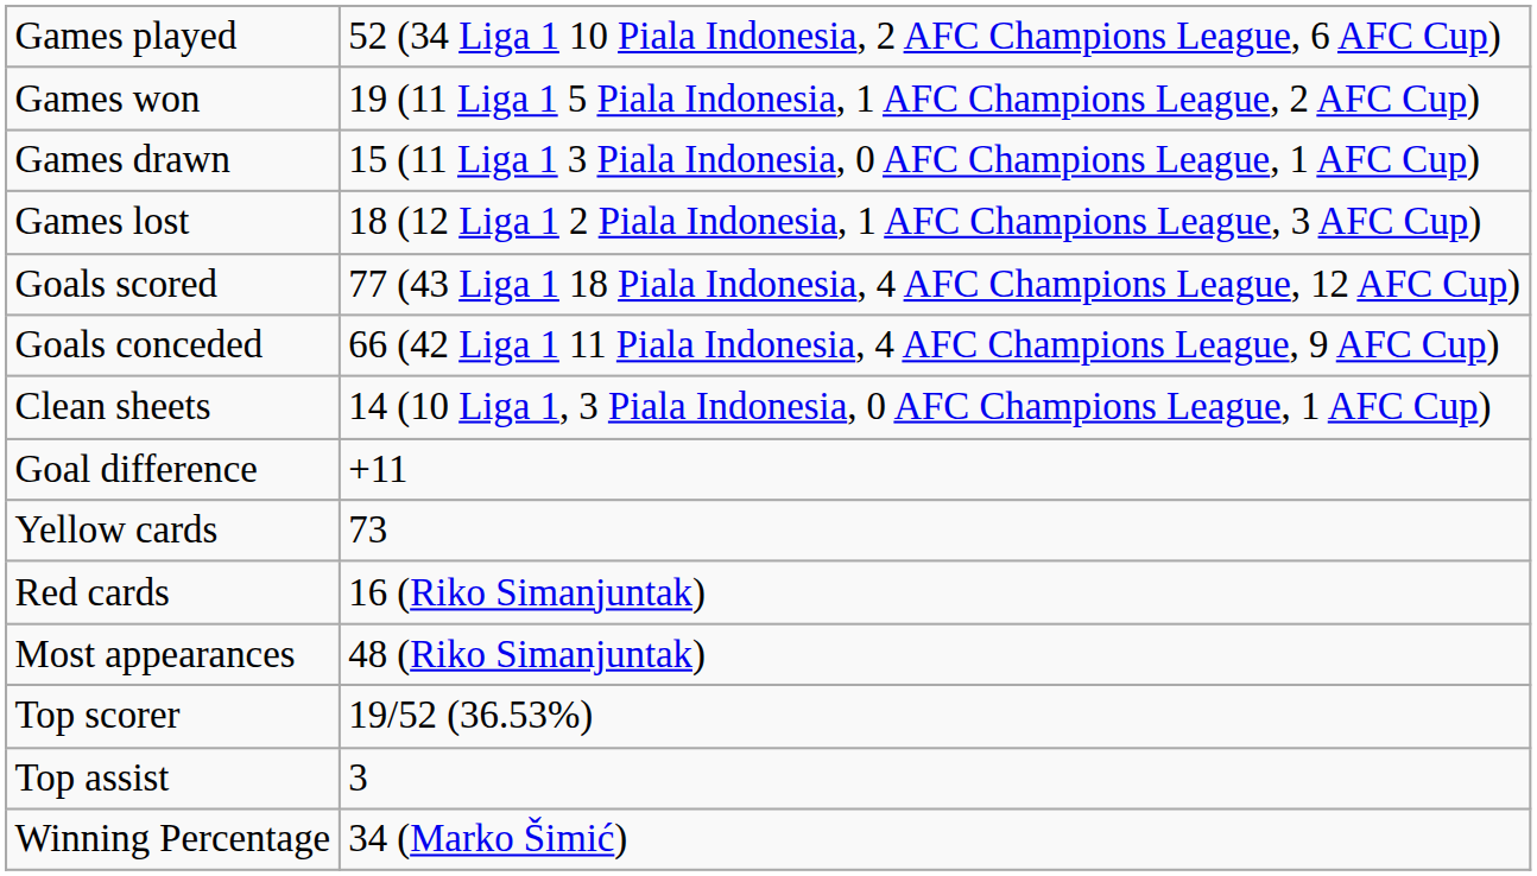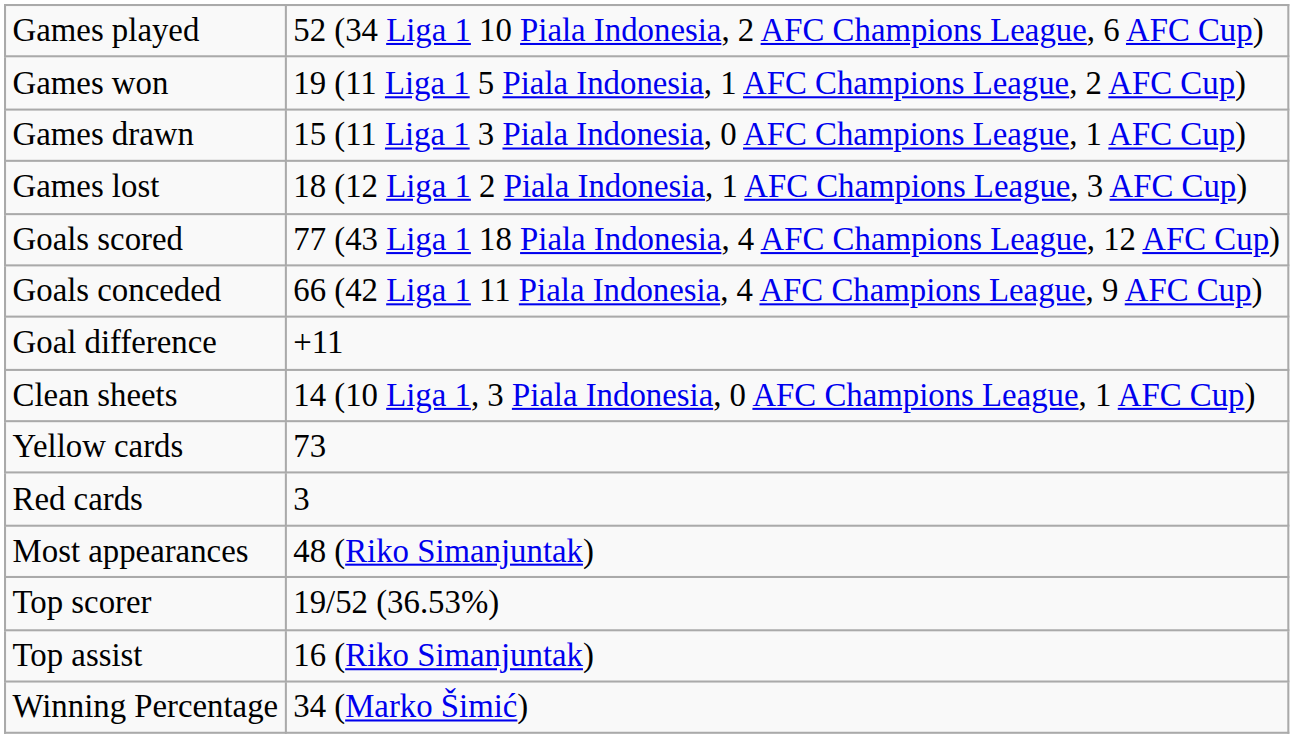 <table class="wikitable">
 <tr>
 <td>Games played</td>
 <td>52 (34 <a href='#'>Liga 1</a> 10 <a href='#'>Piala Indonesia</a>, 2 <a href='#'>AFC Champions League</a>, 6 <a href='#'>AFC Cup</a>)</td>
 </tr>
 <tr>
 <td>Games won</td>
 <td>19 (11 <a href='#'>Liga 1</a> 5 <a href='#'>Piala Indonesia</a>, 1 <a href='#'>AFC Champions League</a>, 2 <a href='#'>AFC Cup</a>)</td>
 </tr>
 <tr>
 <td>Games drawn</td>
 <td>15 (11 <a href='#'>Liga 1</a> 3 <a href='#'>Piala Indonesia</a>, 0 <a href='#'>AFC Champions League</a>, 1 <a href='#'>AFC Cup</a>)</td>
 </tr>
 <tr>
 <td>Games lost</td>
 <td>18 (12 <a href='#'>Liga 1</a> 2 <a href='#'>Piala Indonesia</a>, 1 <a href='#'>AFC Champions League</a>, 3 <a href='#'>AFC Cup</a>)</td>
 </tr>
 <tr>
 <td>Goals scored</td>
 <td>77 (43 <a href='#'>Liga 1</a> 18 <a href='#'>Piala Indonesia</a>, 4 <a href='#'>AFC Champions League</a>, 12 <a href='#'>AFC Cup</a>)</td>
 </tr>
 <tr>
 <td>Goals conceded</td>
 <td>66 (42 <a href='#'>Liga 1</a> 11 <a href='#'>Piala Indonesia</a>, 4 <a href='#'>AFC Champions League</a>, 9 <a href='#'>AFC Cup</a>)</td>
 </tr>
 <tr>
+<td>Goal difference</td>
+<td>+11</td>
+</tr>
+<tr>
 <td>Clean sheets</td>
 <td>14 (10 <a href='#'>Liga 1</a>, 3 <a href='#'>Piala Indonesia</a>, 0 <a href='#'>AFC Champions League</a>, 1 <a href='#'>AFC Cup</a>)</td>
-</tr>
-<tr>
-<td>Goal difference</td>
-<td>+11</td>
 </tr>
 <tr>
 <td>Yellow cards</td>
 <td>73</td>
 </tr>
 <tr>
 <td>Red cards</td>
-<td>16 (<a href='#'>Riko Simanjuntak</a>)</td>
+<td>3</td>
 </tr>
 <tr>
 <td>Most appearances</td>
 <td>48 (<a href='#'>Riko Simanjuntak</a>)</td>
 </tr>
 <tr>
 <td>Top scorer</td>
 <td>19/52 (36.53%)</td>
 </tr>
 <tr>
 <td>Top assist</td>
-<td>3</td>
+<td>16 (<a href='#'>Riko Simanjuntak</a>)</td>
 </tr>
 <tr>
 <td>Winning Percentage</td>
 <td>34 (<a href='#'>Marko Šimić</a>)</td>
 </tr>
 </table>
